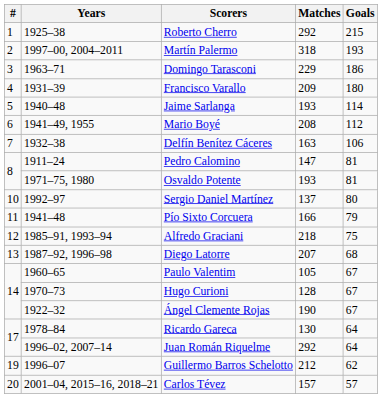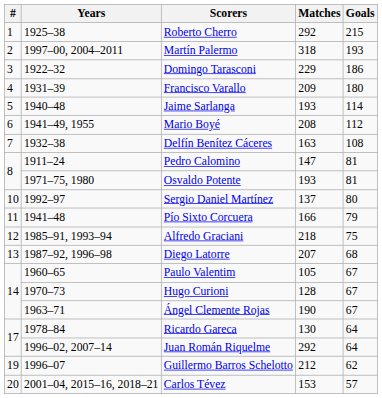 <table class="wikitable sortable">
 <tr>
 <th>#</th>
 <th>Years</th>
 <th>Scorers</th>
 <th>Matches</th>
 <th>Goals</th>
 </tr>
 <tr>
 <td>1</td>
 <td>1925–38</td>
 <td><a href='#'>Roberto Cherro</a></td>
 <td>292</td>
 <td>215</td>
 </tr>
 <tr>
 <td>2</td>
 <td>1997–00, 2004–2011</td>
 <td><a href='#'>Martín Palermo</a></td>
 <td>318</td>
 <td>193</td>
 </tr>
 <tr>
 <td>3</td>
-<td>1963–71</td>
+<td>1922–32</td>
 <td><a href='#'>Domingo Tarasconi</a></td>
 <td>229</td>
 <td>186</td>
 </tr>
 <tr>
 <td>4</td>
 <td>1931–39</td>
 <td><a href='#'>Francisco Varallo</a></td>
 <td>209</td>
 <td>180</td>
 </tr>
 <tr>
 <td>5</td>
 <td>1940–48</td>
 <td><a href='#'>Jaime Sarlanga</a></td>
 <td>193</td>
 <td>114</td>
 </tr>
 <tr>
 <td>6</td>
 <td>1941–49, 1955</td>
 <td><a href='#'>Mario Boyé</a></td>
 <td>208</td>
 <td>112</td>
 </tr>
 <tr>
 <td>7</td>
 <td>1932–38</td>
 <td><a href='#'>Delfín Benítez Cáceres</a></td>
 <td>163</td>
-<td>106</td>
+<td>108</td>
 </tr>
 <tr>
 <td rowspan="2">8</td>
 <td>1911–24</td>
 <td><a href='#'>Pedro Calomino</a></td>
 <td>147</td>
 <td>81</td>
 </tr>
 <tr>
 <td>1971–75, 1980</td>
 <td><a href='#'>Osvaldo Potente</a></td>
 <td>193</td>
 <td>81</td>
 </tr>
 <tr>
 <td>10</td>
 <td>1992–97</td>
 <td><a href='#'>Sergio Daniel Martínez</a></td>
 <td>137</td>
 <td>80</td>
 </tr>
 <tr>
 <td>11</td>
 <td>1941–48</td>
 <td><a href='#'>Pío Sixto Corcuera</a></td>
 <td>166</td>
 <td>79</td>
 </tr>
 <tr>
 <td>12</td>
 <td>1985–91, 1993–94</td>
 <td><a href='#'>Alfredo Graciani</a></td>
 <td>218</td>
 <td>75</td>
 </tr>
 <tr>
 <td>13</td>
 <td>1987–92, 1996–98</td>
 <td><a href='#'>Diego Latorre</a></td>
 <td>207</td>
 <td>68</td>
 </tr>
 <tr>
 <td rowspan="3">14</td>
 <td>1960–65</td>
 <td><a href='#'>Paulo Valentim</a></td>
 <td>105</td>
 <td>67</td>
 </tr>
 <tr>
 <td>1970–73</td>
 <td><a href='#'>Hugo Curioni</a></td>
 <td>128</td>
 <td>67</td>
 </tr>
 <tr>
-<td>1922–32</td>
+<td>1963–71</td>
 <td><a href='#'>Ángel Clemente Rojas</a></td>
 <td>190</td>
 <td>67</td>
 </tr>
 <tr>
 <td rowspan="2">17</td>
 <td>1978–84</td>
 <td><a href='#'>Ricardo Gareca</a></td>
 <td>130</td>
 <td>64</td>
 </tr>
 <tr>
 <td>1996–02, 2007–14</td>
 <td><a href='#'>Juan Román Riquelme</a></td>
 <td>292</td>
 <td>64</td>
 </tr>
 <tr>
 <td>19</td>
 <td>1996–07</td>
 <td><a href='#'>Guillermo Barros Schelotto</a></td>
 <td>212</td>
 <td>62</td>
 </tr>
 <tr>
 <td>20</td>
 <td>2001–04, 2015–16, 2018–21</td>
 <td><a href='#'>Carlos Tévez</a></td>
-<td>157</td>
+<td>153</td>
 <td>57</td>
 </tr>
 </table>
